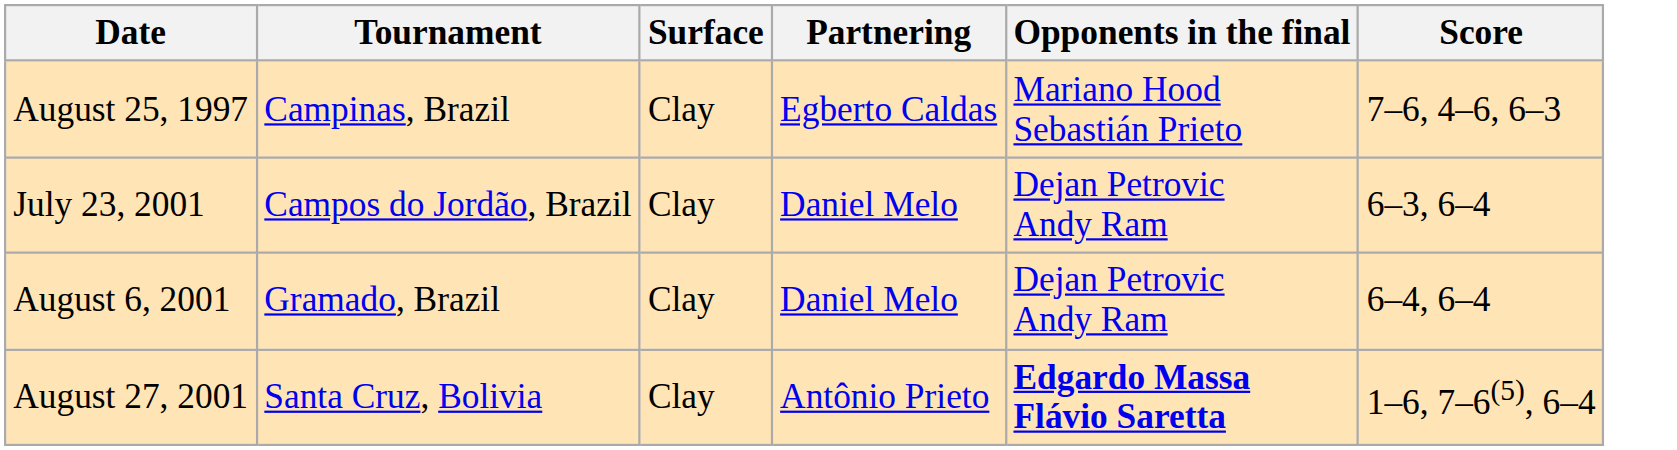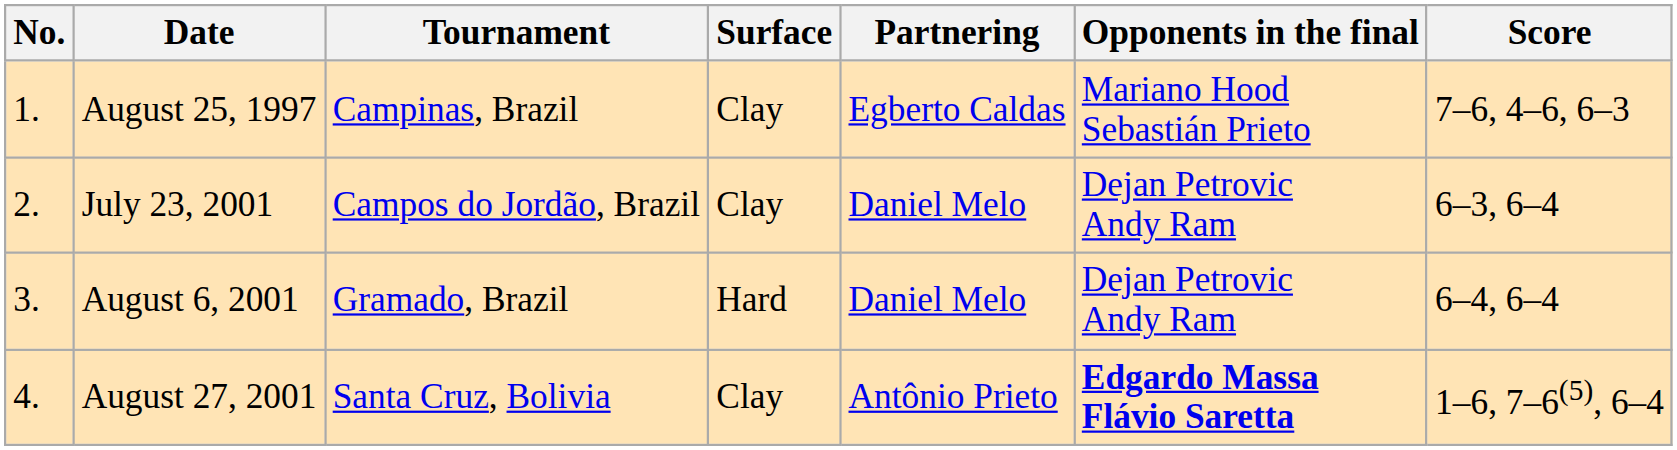 <table class="sortable wikitable">
 <tr>
+<th>No.</th>
 <th>Date</th>
 <th>Tournament</th>
 <th>Surface</th>
 <th>Partnering</th>
 <th>Opponents in the final</th>
 <th>Score</th>
 </tr>
 <tr bgcolor="moccasin">
+<td>1.</td>
 <td>August 25, 1997</td>
 <td><a href='#'>Campinas</a>, Brazil</td>
 <td>Clay</td>
 <td> <a href='#'>Egberto Caldas</a></td>
 <td> <a href='#'>Mariano Hood</a> <br>  <a href='#'>Sebastián Prieto</a></td>
 <td>7–6, 4–6, 6–3</td>
 </tr>
 <tr bgcolor="moccasin">
+<td>2.</td>
 <td>July 23, 2001</td>
 <td><a href='#'>Campos do Jordão</a>, Brazil</td>
 <td>Clay</td>
 <td> <a href='#'>Daniel Melo</a></td>
 <td> <a href='#'>Dejan Petrovic</a> <br>  <a href='#'>Andy Ram</a></td>
 <td>6–3, 6–4</td>
 </tr>
 <tr bgcolor="moccasin">
+<td>3.</td>
 <td>August 6, 2001</td>
 <td><a href='#'>Gramado</a>, Brazil</td>
-<td>Clay</td>
+<td>Hard</td>
 <td> <a href='#'>Daniel Melo</a></td>
 <td> <a href='#'>Dejan Petrovic</a> <br>  <a href='#'>Andy Ram</a></td>
 <td>6–4, 6–4</td>
 </tr>
 <tr bgcolor="moccasin">
+<td>4.</td>
 <td>August 27, 2001</td>
 <td><a href='#'>Santa Cruz</a>, <a href='#'>Bolivia</a></td>
 <td>Clay</td>
 <td> <a href='#'>Antônio Prieto</a></td>
 <td><strong> <a href='#'>Edgardo Massa</a> <br>  <a href='#'>Flávio Saretta</a></strong></td>
 <td>1–6, 7–6<sup>(5)</sup>, 6–4</td>
 </tr>
 </table>
